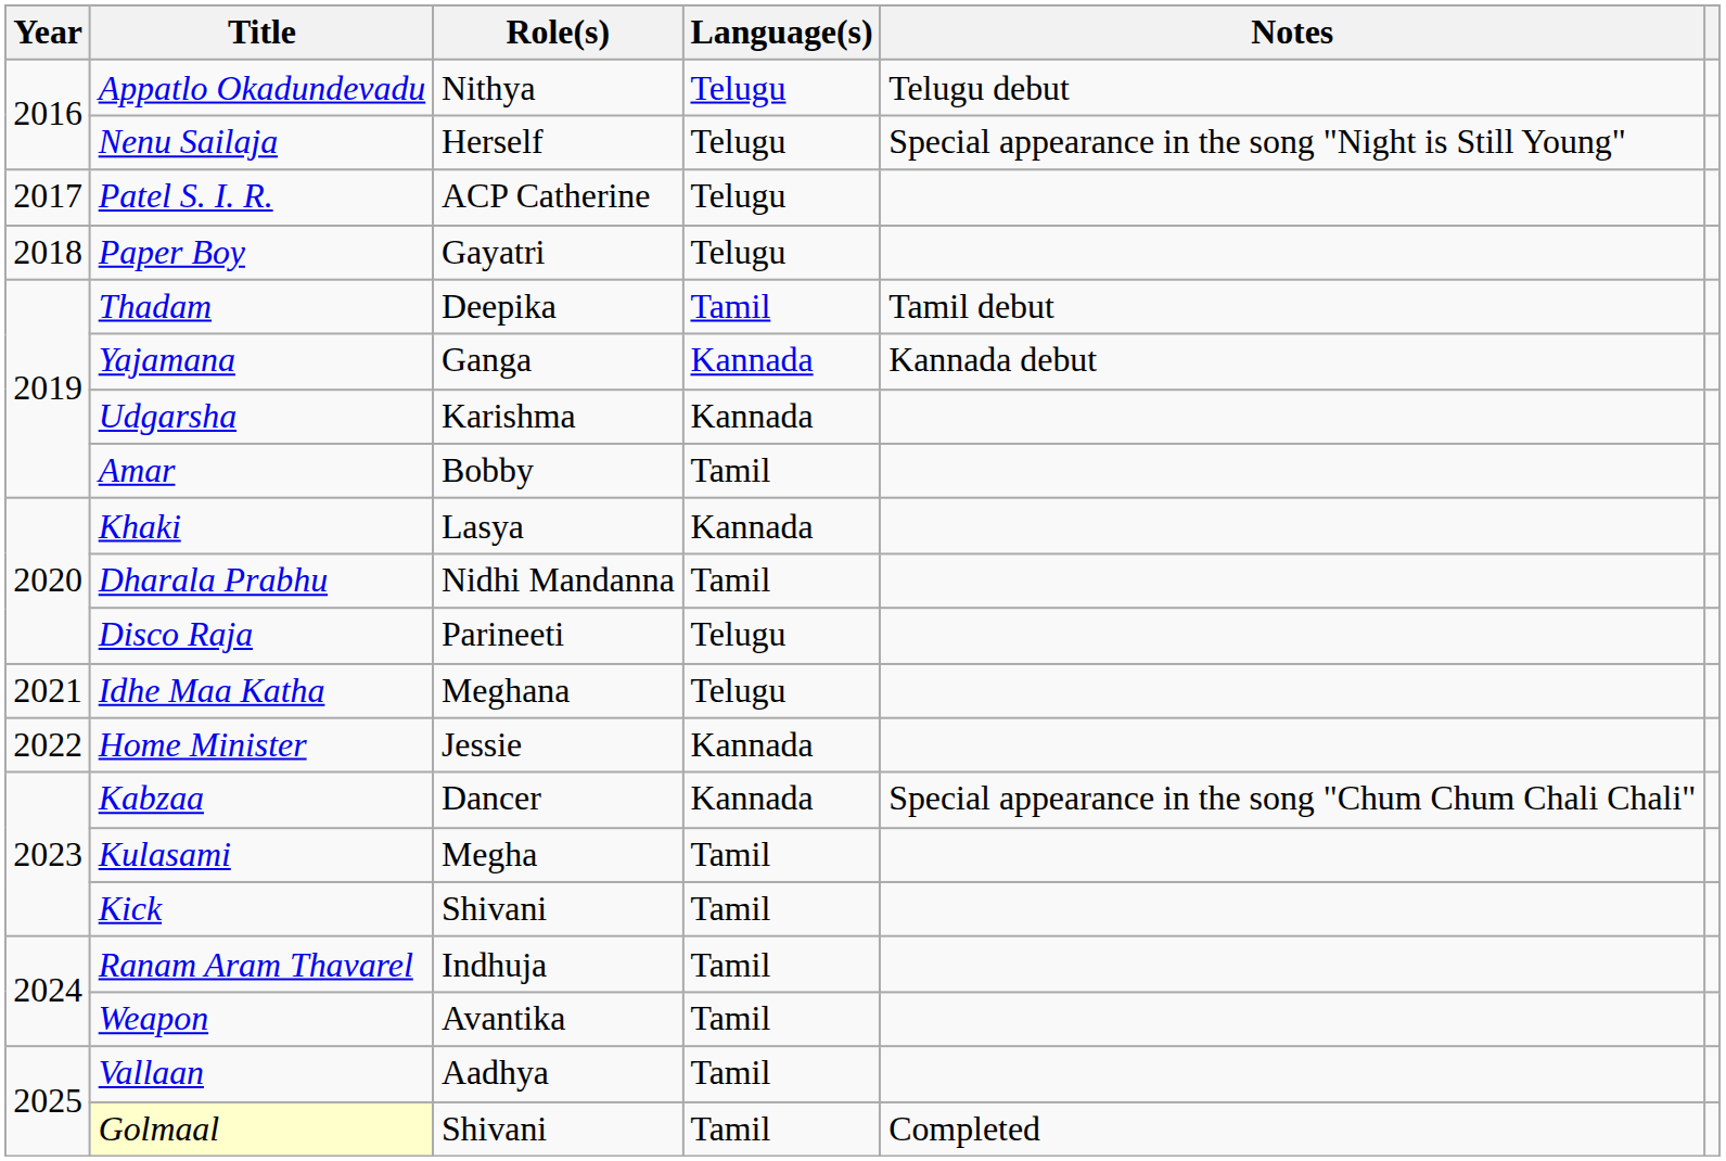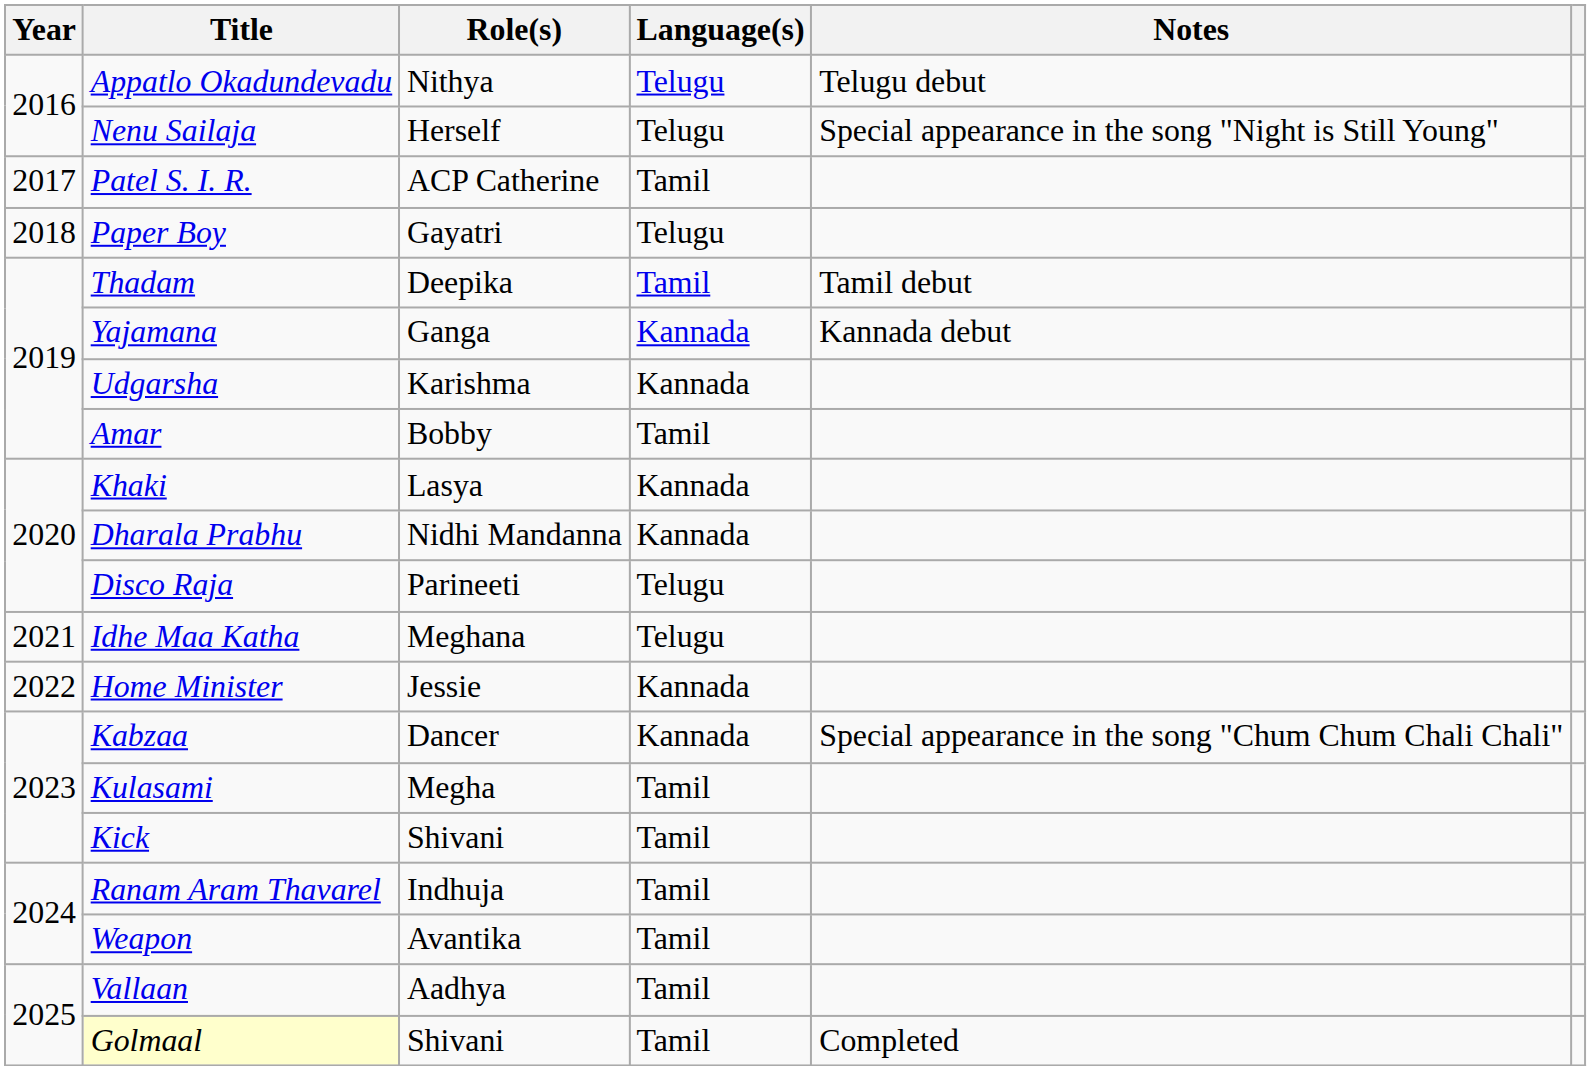 <table class="wikitable sortable">
 <tr>
 <th>Year</th>
 <th>Title</th>
 <th>Role(s)</th>
 <th>Language(s)</th>
 <th>Notes</th>
 <th></th>
 </tr>
 <tr>
 <td rowspan="2">2016</td>
 <td><em><a href='#'>Appatlo Okadundevadu</a></em></td>
 <td>Nithya</td>
 <td><a href='#'>Telugu</a></td>
 <td>Telugu debut</td>
 <td></td>
 </tr>
 <tr>
 <td><em><a href='#'>Nenu Sailaja</a></em></td>
 <td>Herself</td>
 <td>Telugu</td>
 <td>Special appearance in the song "Night is Still Young"</td>
 <td></td>
 </tr>
 <tr>
 <td>2017</td>
 <td><em><a href='#'>Patel S. I. R.</a></em></td>
 <td>ACP Catherine</td>
-<td>Telugu</td>
+<td>Tamil</td>
 <td></td>
 <td></td>
 </tr>
 <tr>
 <td>2018</td>
 <td><em><a href='#'>Paper Boy</a></em></td>
 <td>Gayatri</td>
 <td>Telugu</td>
 <td></td>
 <td></td>
 </tr>
 <tr>
 <td rowspan="4">2019</td>
 <td><em><a href='#'>Thadam</a></em></td>
 <td>Deepika</td>
 <td><a href='#'>Tamil</a></td>
 <td>Tamil debut</td>
 <td></td>
 </tr>
 <tr>
 <td><em><a href='#'>Yajamana</a></em></td>
 <td>Ganga</td>
 <td><a href='#'>Kannada</a></td>
 <td>Kannada debut</td>
 <td></td>
 </tr>
 <tr>
 <td><em><a href='#'>Udgarsha</a></em></td>
 <td>Karishma</td>
 <td>Kannada</td>
 <td></td>
 <td></td>
 </tr>
 <tr>
 <td><em><a href='#'>Amar</a></em></td>
 <td>Bobby</td>
 <td>Tamil</td>
 <td></td>
 <td></td>
 </tr>
 <tr>
 <td rowspan="3">2020</td>
 <td><em><a href='#'>Khaki</a></em></td>
 <td>Lasya</td>
 <td>Kannada</td>
 <td></td>
 <td></td>
 </tr>
 <tr>
 <td><em><a href='#'>Dharala Prabhu</a></em></td>
 <td>Nidhi Mandanna</td>
-<td>Tamil</td>
+<td>Kannada</td>
 <td></td>
 <td></td>
 </tr>
 <tr>
 <td><em><a href='#'>Disco Raja</a></em></td>
 <td>Parineeti</td>
 <td>Telugu</td>
 <td></td>
 <td></td>
 </tr>
 <tr>
 <td>2021</td>
 <td><em><a href='#'>Idhe Maa Katha</a></em></td>
 <td>Meghana</td>
 <td>Telugu</td>
 <td></td>
 <td></td>
 </tr>
 <tr>
 <td>2022</td>
 <td><em><a href='#'>Home Minister</a></em></td>
 <td>Jessie</td>
 <td>Kannada</td>
 <td></td>
 <td></td>
 </tr>
 <tr>
 <td rowspan="3">2023</td>
 <td><em><a href='#'>Kabzaa</a></em></td>
 <td>Dancer</td>
 <td>Kannada</td>
 <td>Special appearance in the song "Chum Chum Chali Chali"</td>
 <td></td>
 </tr>
 <tr>
 <td><em><a href='#'>Kulasami</a></em></td>
 <td>Megha</td>
 <td>Tamil</td>
 <td></td>
 <td></td>
 </tr>
 <tr>
 <td><em><a href='#'>Kick</a></em></td>
 <td>Shivani</td>
 <td>Tamil</td>
 <td></td>
 <td></td>
 </tr>
 <tr>
 <td rowspan="2">2024</td>
 <td><em><a href='#'>Ranam Aram Thavarel</a></em></td>
 <td>Indhuja</td>
 <td>Tamil</td>
 <td></td>
 <td></td>
 </tr>
 <tr>
 <td><em><a href='#'>Weapon</a></em></td>
 <td>Avantika</td>
 <td>Tamil</td>
 <td></td>
 <td></td>
 </tr>
 <tr>
 <td rowspan="2">2025</td>
 <td><em><a href='#'>Vallaan</a></em></td>
 <td>Aadhya</td>
 <td>Tamil</td>
 <td></td>
 <td></td>
 </tr>
 <tr>
 <td style="background:#FFFFCC;"><em>Golmaal</em> </td>
 <td>Shivani</td>
 <td>Tamil</td>
 <td>Completed</td>
 <td></td>
 </tr>
 <tr>
 </tr>
 </table>
